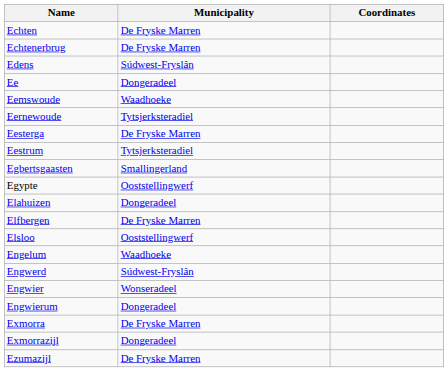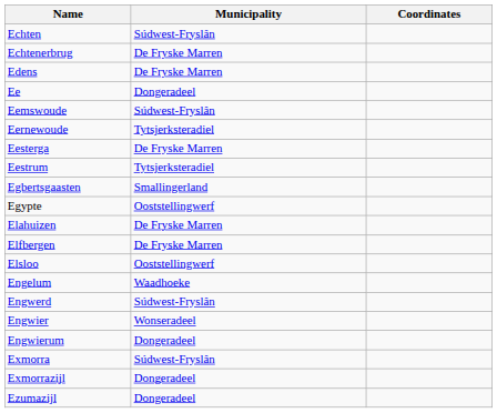 <table class="wikitable sortable">
 <tr>
 <th style="width:10em">Name</th>
 <th style="width:19em">Municipality</th>
 <th style="width:10em" style="text-align:center">Coordinates</th>
 </tr>
 <tr>
 <td><a href='#'>Echten</a></td>
-<td><a href='#'>De Fryske Marren</a></td>
+<td><a href='#'>Súdwest-Fryslân</a></td>
 <td></td>
 </tr>
 <tr>
 <td><a href='#'>Echtenerbrug</a></td>
 <td><a href='#'>De Fryske Marren</a></td>
 <td></td>
 </tr>
 <tr>
 <td><a href='#'>Edens</a> </td>
-<td><a href='#'>Súdwest-Fryslân</a></td>
+<td><a href='#'>De Fryske Marren</a></td>
 <td></td>
 </tr>
 <tr>
 <td><a href='#'>Ee</a></td>
 <td><a href='#'>Dongeradeel</a></td>
 <td></td>
 </tr>
 <tr>
 <td><a href='#'>Eemswoude</a> </td>
-<td><a href='#'>Waadhoeke</a></td>
+<td><a href='#'>Súdwest-Fryslân</a></td>
 <td></td>
 </tr>
 <tr>
 <td><a href='#'>Eernewoude</a></td>
 <td><a href='#'>Tytsjerksteradiel</a></td>
 <td></td>
 </tr>
 <tr>
 <td><a href='#'>Eesterga</a></td>
 <td><a href='#'>De Fryske Marren</a></td>
 <td></td>
 </tr>
 <tr>
 <td><a href='#'>Eestrum</a> </td>
 <td><a href='#'>Tytsjerksteradiel</a></td>
 <td></td>
 </tr>
 <tr>
 <td><a href='#'>Egbertsgaasten</a></td>
 <td><a href='#'>Smallingerland</a></td>
 <td></td>
 </tr>
 <tr>
 <td>Egypte</td>
 <td><a href='#'>Ooststellingwerf</a></td>
 <td></td>
 </tr>
 <tr>
 <td><a href='#'>Elahuizen</a></td>
-<td><a href='#'>Dongeradeel</a></td>
+<td><a href='#'>De Fryske Marren</a></td>
 <td></td>
 </tr>
 <tr>
 <td><a href='#'>Elfbergen</a></td>
 <td><a href='#'>De Fryske Marren</a></td>
 <td></td>
 </tr>
 <tr>
 <td><a href='#'>Elsloo</a></td>
 <td><a href='#'>Ooststellingwerf</a></td>
 <td></td>
 </tr>
 <tr>
 <td><a href='#'>Engelum</a> </td>
 <td><a href='#'>Waadhoeke</a></td>
 <td></td>
 </tr>
 <tr>
 <td><a href='#'>Engwerd</a></td>
 <td><a href='#'>Súdwest-Fryslân</a></td>
 <td></td>
 </tr>
 <tr>
 <td><a href='#'>Engwier</a></td>
 <td><a href='#'>Wonseradeel</a></td>
 <td></td>
 </tr>
 <tr>
 <td><a href='#'>Engwierum</a></td>
 <td><a href='#'>Dongeradeel</a></td>
 <td></td>
 </tr>
 <tr>
 <td><a href='#'>Exmorra</a></td>
-<td><a href='#'>De Fryske Marren</a></td>
+<td><a href='#'>Súdwest-Fryslân</a></td>
 <td></td>
 </tr>
 <tr>
 <td><a href='#'>Exmorrazijl</a></td>
 <td><a href='#'>Dongeradeel</a></td>
 <td></td>
 </tr>
 <tr>
 <td><a href='#'>Ezumazijl</a></td>
-<td><a href='#'>De Fryske Marren</a></td>
+<td><a href='#'>Dongeradeel</a></td>
 <td></td>
 </tr>
 </table>
